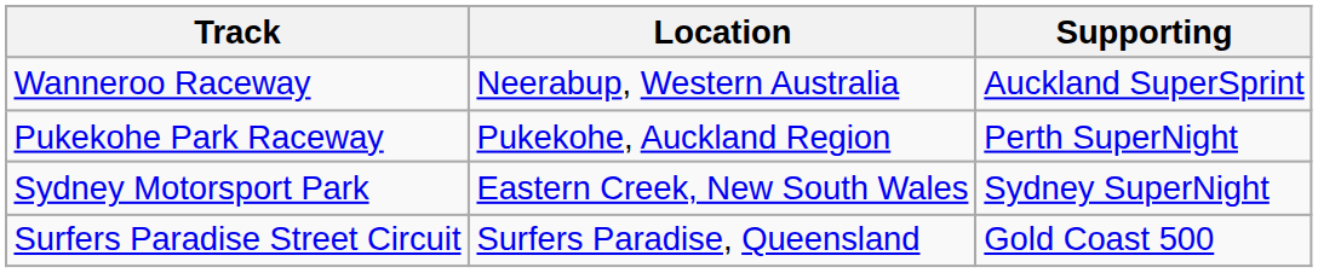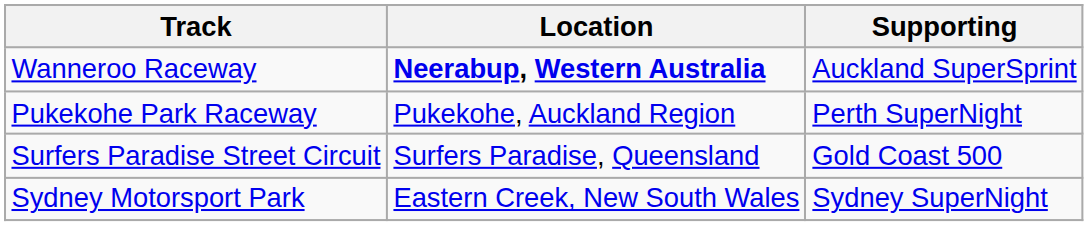 <table class="wikitable" style="font-size: 85%;">
 <tr>
 <th>Track</th>
 <th>Location</th>
 <th>Supporting</th>
 </tr>
 <tr>
 <td><a href='#'>Wanneroo Raceway</a></td>
-<td> <a href='#'>Neerabup</a>, <a href='#'>Western Australia</a></td>
+<td><strong> <a href='#'>Neerabup</a>, <a href='#'>Western Australia</a></strong></td>
 <td><a href='#'>Auckland SuperSprint</a></td>
 </tr>
 <tr>
 <td><a href='#'>Pukekohe Park Raceway</a></td>
 <td> <a href='#'>Pukekohe</a>, <a href='#'>Auckland Region</a></td>
 <td><a href='#'>Perth SuperNight</a></td>
 </tr>
 <tr>
+<td><a href='#'>Surfers Paradise Street Circuit</a></td>
+<td> <a href='#'>Surfers Paradise</a>, <a href='#'>Queensland</a></td>
+<td><a href='#'>Gold Coast 500</a></td>
+</tr>
+<tr>
 <td><a href='#'>Sydney Motorsport Park</a></td>
 <td> <a href='#'>Eastern Creek, New South Wales</a></td>
 <td><a href='#'>Sydney SuperNight</a></td>
 </tr>
-<tr>
-<td><a href='#'>Surfers Paradise Street Circuit</a></td>
-<td> <a href='#'>Surfers Paradise</a>, <a href='#'>Queensland</a></td>
-<td><a href='#'>Gold Coast 500</a></td>
-</tr>
 </table>
